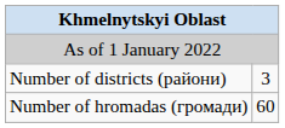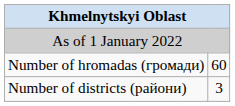 <table class="wikitable">
 <tr>
 <td colspan="2" style="background:#CEE0F2; color:black; text-align:center;"><strong>Khmelnytskyi Oblast</strong></td>
 </tr>
 <tr>
 <td colspan="2" style="background:#CFCFCF; color:black; text-align:center;">As of 1 January 2022</td>
 </tr>
 <tr>
+<td>Number of hromadas (громади)</td>
+<td align="center">60</td>
+</tr>
+<tr>
 <td>Number of districts (райони)</td>
 <td align="center">3</td>
 </tr>
-<tr>
-<td>Number of hromadas (громади)</td>
-<td align="center">60</td>
-</tr>
 </table>
